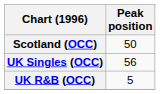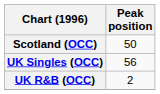 <table class="wikitable sortable plainrowheaders" style="text-align:center">
 <tr>
 <th>Chart (1996)</th>
 <th>Peak<br>position</th>
 </tr>
 <tr>
 <th scope="row">Scotland (<a href='#'>OCC</a>)</th>
 <td align="center">50</td>
 </tr>
 <tr>
 <th scope="row"><a href='#'>UK Singles</a> (<a href='#'>OCC</a>)</th>
 <td>56</td>
 </tr>
 <tr>
 <th scope="row"><a href='#'>UK R&B</a> (<a href='#'>OCC</a>)</th>
-<td>5</td>
+<td>2</td>
 </tr>
 <tr>
 </tr>
 </table>
